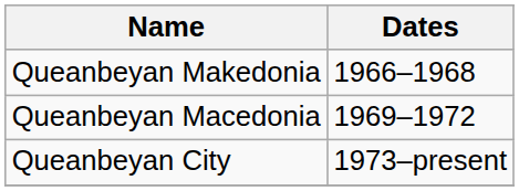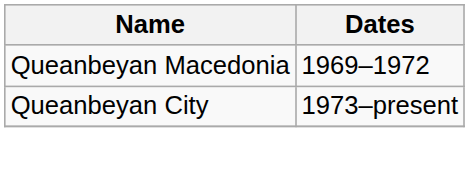 <table class="sortable wikitable">
 <tr>
 <th>Name</th>
 <th>Dates</th>
-</tr>
-<tr>
-<td align=left>Queanbeyan Makedonia</td>
-<td>1966–1968</td>
 </tr>
 <tr>
 <td align=left>Queanbeyan Macedonia</td>
 <td>1969–1972</td>
 </tr>
 <tr>
 <td align=left>Queanbeyan City</td>
 <td>1973–present</td>
 </tr>
 <tr>
 </tr>
 </table>
